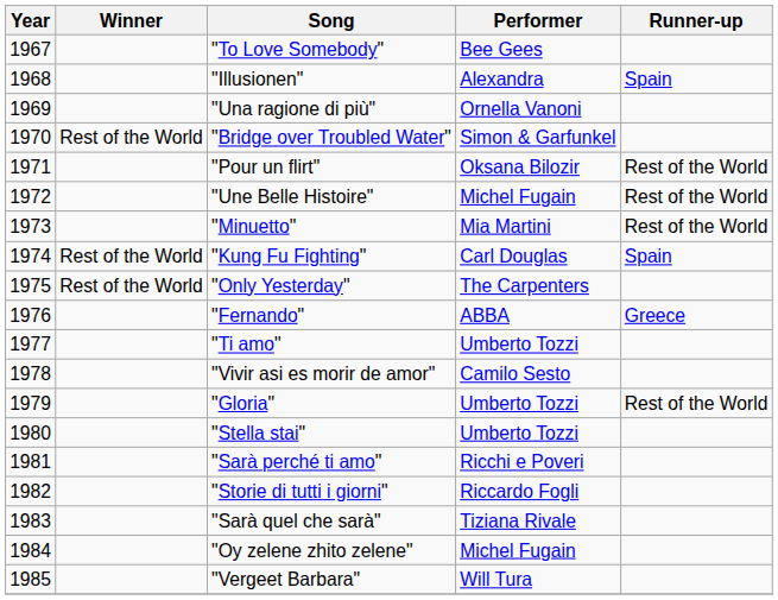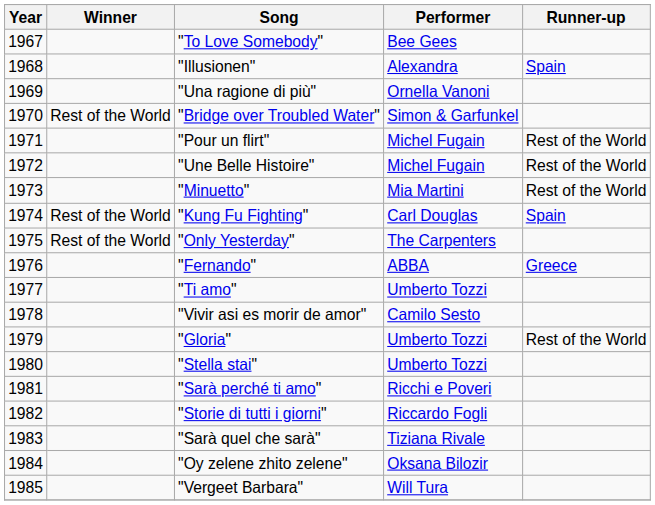 <table class="wikitable" style="font-size: 95%">
 <tr>
 </tr>
 <tr>
 <th>Year</th>
 <th>Winner</th>
 <th>Song</th>
 <th>Performer</th>
 <th>Runner-up</th>
 </tr>
 <tr>
 <td>1967</td>
 <td></td>
 <td>"<a href='#'>To Love Somebody</a>"</td>
 <td><a href='#'>Bee Gees</a></td>
 <td></td>
 </tr>
 <tr>
 <td>1968</td>
 <td></td>
 <td>"Illusionen"</td>
 <td><a href='#'>Alexandra</a></td>
 <td> <a href='#'>Spain</a></td>
 </tr>
 <tr>
 <td>1969</td>
 <td></td>
 <td>"Una ragione di più"</td>
 <td><a href='#'>Ornella Vanoni</a></td>
 <td></td>
 </tr>
 <tr>
 <td>1970</td>
 <td> Rest of the World<br></td>
 <td>"<a href='#'>Bridge over Troubled Water</a>"</td>
 <td><a href='#'>Simon & Garfunkel</a></td>
 <td></td>
 </tr>
 <tr>
 <td>1971</td>
 <td></td>
 <td>"Pour un flirt"</td>
-<td><a href='#'>Oksana Bilozir</a></td>
+<td><a href='#'>Michel Fugain</a></td>
 <td> Rest of the World<br></td>
 </tr>
 <tr>
 <td>1972</td>
 <td></td>
 <td>"Une Belle Histoire"</td>
 <td><a href='#'>Michel Fugain</a></td>
 <td> Rest of the World<br></td>
 </tr>
 <tr>
 <td>1973</td>
 <td></td>
 <td>"<a href='#'>Minuetto</a>"</td>
 <td><a href='#'>Mia Martini</a></td>
 <td> Rest of the World<br></td>
 </tr>
 <tr>
 <td>1974</td>
 <td> Rest of the World<br></td>
 <td>"<a href='#'>Kung Fu Fighting</a>"</td>
 <td><a href='#'>Carl Douglas</a></td>
 <td> <a href='#'>Spain</a></td>
 </tr>
 <tr>
 <td>1975</td>
 <td> Rest of the World<br></td>
 <td>"<a href='#'>Only Yesterday</a>"</td>
 <td><a href='#'>The Carpenters</a></td>
 <td></td>
 </tr>
 <tr>
 <td>1976</td>
 <td></td>
 <td>"<a href='#'>Fernando</a>"</td>
 <td><a href='#'>ABBA</a></td>
 <td> <a href='#'>Greece</a></td>
 </tr>
 <tr>
 <td>1977</td>
 <td></td>
 <td>"<a href='#'>Ti amo</a>"</td>
 <td><a href='#'>Umberto Tozzi</a></td>
 <td></td>
 </tr>
 <tr>
 <td>1978</td>
 <td></td>
 <td>"Vivir asi es morir de amor"</td>
 <td><a href='#'>Camilo Sesto</a></td>
 <td></td>
 </tr>
 <tr>
 <td>1979</td>
 <td></td>
 <td>"<a href='#'>Gloria</a>"</td>
 <td><a href='#'>Umberto Tozzi</a></td>
 <td> Rest of the World<br></td>
 </tr>
 <tr>
 <td>1980</td>
 <td></td>
 <td>"<a href='#'>Stella stai</a>"</td>
 <td><a href='#'>Umberto Tozzi</a></td>
 <td></td>
 </tr>
 <tr>
 <td>1981</td>
 <td></td>
 <td>"<a href='#'>Sarà perché ti amo</a>"</td>
 <td><a href='#'>Ricchi e Poveri</a></td>
 <td></td>
 </tr>
 <tr>
 <td>1982</td>
 <td></td>
 <td>"<a href='#'>Storie di tutti i giorni</a>"</td>
 <td><a href='#'>Riccardo Fogli</a></td>
 <td></td>
 </tr>
 <tr>
 <td>1983</td>
 <td></td>
 <td>"Sarà quel che sarà"</td>
 <td><a href='#'>Tiziana Rivale</a></td>
 <td></td>
 </tr>
 <tr>
 <td>1984</td>
 <td></td>
 <td>"Oy zelene zhito zelene"</td>
-<td><a href='#'>Michel Fugain</a></td>
+<td><a href='#'>Oksana Bilozir</a></td>
 <td></td>
 </tr>
 <tr>
 <td>1985</td>
 <td></td>
 <td>"Vergeet Barbara"</td>
 <td><a href='#'>Will Tura</a></td>
 <td></td>
 </tr>
 <tr>
 </tr>
 </table>
